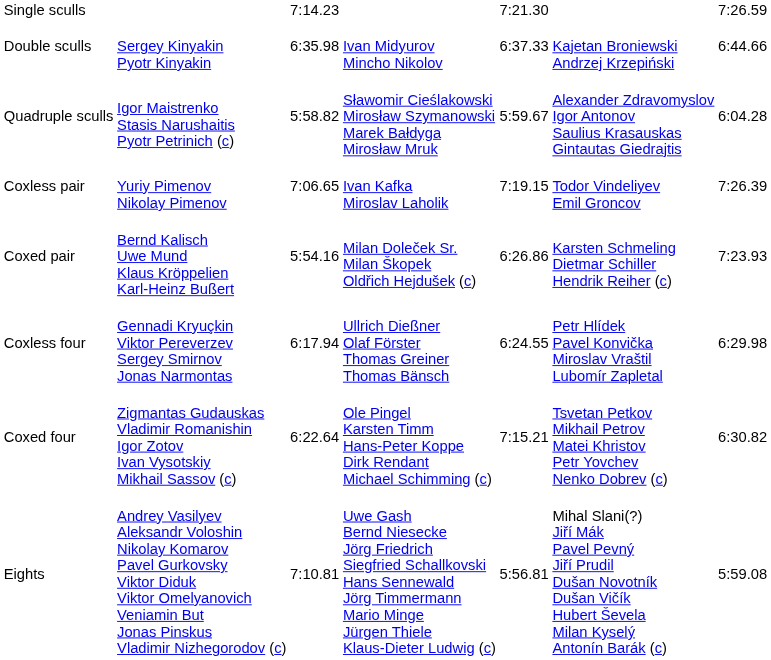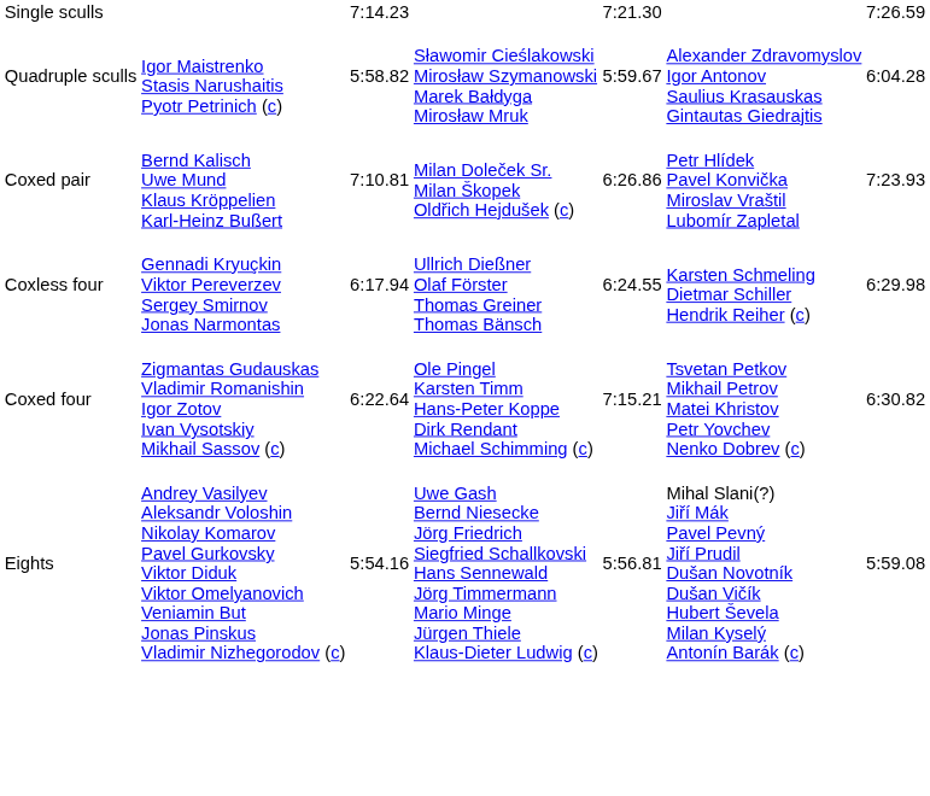 <table>
 <tr>
 <td>Single sculls</td>
 <td></td>
 <td>7:14.23</td>
 <td></td>
 <td>7:21.30</td>
 <td></td>
 <td>7:26.59</td>
 </tr>
 <tr>
-<td>Double sculls</td>
-<td><br><a href='#'>Sergey Kinyakin</a><br><a href='#'>Pyotr Kinyakin</a></td>
-<td>6:35.98</td>
-<td><br><a href='#'>Ivan Midyurov</a><br><a href='#'>Mincho Nikolov</a></td>
-<td>6:37.33</td>
-<td><br><a href='#'>Kajetan Broniewski</a><br><a href='#'>Andrzej Krzepiński</a></td>
-<td>6:44.66</td>
-</tr>
-<tr>
 <td>Quadruple sculls</td>
 <td><br><a href='#'>Igor Maistrenko</a><br><a href='#'>Stasis Narushaitis</a><br><a href='#'>Pyotr Petrinich</a> (<a href='#'>c</a>)</td>
 <td>5:58.82</td>
 <td><br><a href='#'>Sławomir Cieślakowski</a><br><a href='#'>Mirosław Szymanowski</a><br><a href='#'>Marek Bałdyga</a><br><a href='#'>Mirosław Mruk</a></td>
 <td>5:59.67</td>
 <td><br><a href='#'>Alexander Zdravomyslov</a><br><a href='#'>Igor Antonov</a><br><a href='#'>Saulius Krasauskas</a><br><a href='#'>Gintautas Giedrajtis</a></td>
 <td>6:04.28</td>
 </tr>
 <tr>
-<td>Coxless pair</td>
-<td><br><a href='#'>Yuriy Pimenov</a><br><a href='#'>Nikolay Pimenov</a></td>
-<td>7:06.65</td>
-<td><br><a href='#'>Ivan Kafka</a><br><a href='#'>Miroslav Laholik</a></td>
-<td>7:19.15</td>
-<td><br><a href='#'>Todor Vindeliyev</a><br><a href='#'>Emil Groncov</a></td>
-<td>7:26.39</td>
-</tr>
-<tr>
 <td>Coxed pair</td>
 <td><br><a href='#'>Bernd Kalisch</a><br><a href='#'>Uwe Mund</a><br><a href='#'>Klaus Kröppelien</a><br><a href='#'>Karl-Heinz Bußert</a></td>
-<td>5:54.16</td>
+<td>7:10.81</td>
 <td><br><a href='#'>Milan Doleček Sr.</a><br><a href='#'>Milan Škopek</a><br><a href='#'>Oldřich Hejdušek</a> (<a href='#'>c</a>)</td>
 <td>6:26.86</td>
-<td><br><a href='#'>Karsten Schmeling</a><br><a href='#'>Dietmar Schiller</a><br><a href='#'>Hendrik Reiher</a> (<a href='#'>c</a>)</td>
+<td><br><a href='#'>Petr Hlídek</a><br><a href='#'>Pavel Konvička</a><br><a href='#'>Miroslav Vraštil</a><br><a href='#'>Lubomír Zapletal</a></td>
 <td>7:23.93</td>
 </tr>
 <tr>
 <td>Coxless four</td>
 <td><br><a href='#'>Gennadi Kryuçkin</a><br><a href='#'>Viktor Pereverzev</a><br><a href='#'>Sergey Smirnov</a><br><a href='#'>Jonas Narmontas</a></td>
 <td>6:17.94</td>
 <td><br><a href='#'>Ullrich Dießner</a><br><a href='#'>Olaf Förster</a><br><a href='#'>Thomas Greiner</a><br><a href='#'>Thomas Bänsch</a></td>
 <td>6:24.55</td>
-<td><br><a href='#'>Petr Hlídek</a><br><a href='#'>Pavel Konvička</a><br><a href='#'>Miroslav Vraštil</a><br><a href='#'>Lubomír Zapletal</a></td>
+<td><br><a href='#'>Karsten Schmeling</a><br><a href='#'>Dietmar Schiller</a><br><a href='#'>Hendrik Reiher</a> (<a href='#'>c</a>)</td>
 <td>6:29.98</td>
 </tr>
 <tr>
 <td>Coxed four</td>
 <td><br><a href='#'>Zigmantas Gudauskas</a><br><a href='#'>Vladimir Romanishin</a><br><a href='#'>Igor Zotov</a><br><a href='#'>Ivan Vysotskiy</a><br><a href='#'>Mikhail Sassov</a> (<a href='#'>c</a>)</td>
 <td>6:22.64</td>
 <td><br><a href='#'>Ole Pingel</a><br><a href='#'>Karsten Timm</a><br><a href='#'>Hans-Peter Koppe</a><br><a href='#'>Dirk Rendant</a><br><a href='#'>Michael Schimming</a> (<a href='#'>c</a>)</td>
 <td>7:15.21</td>
 <td><br><a href='#'>Tsvetan Petkov</a><br><a href='#'>Mikhail Petrov</a><br><a href='#'>Matei Khristov</a><br><a href='#'>Petr Yovchev</a><br><a href='#'>Nenko Dobrev</a> (<a href='#'>c</a>)</td>
 <td>6:30.82</td>
 </tr>
 <tr>
 <td>Eights</td>
 <td><br><a href='#'>Andrey Vasilyev</a><br><a href='#'>Aleksandr Voloshin</a><br><a href='#'>Nikolay Komarov</a><br><a href='#'>Pavel Gurkovsky</a><br><a href='#'>Viktor Diduk</a><br><a href='#'>Viktor Omelyanovich</a><br><a href='#'>Veniamin But</a><br><a href='#'>Jonas Pinskus</a><br><a href='#'>Vladimir Nizhegorodov</a> (<a href='#'>c</a>)</td>
-<td>7:10.81</td>
+<td>5:54.16</td>
 <td><br><a href='#'>Uwe Gash</a><br><a href='#'>Bernd Niesecke</a><br><a href='#'>Jörg Friedrich</a><br><a href='#'>Siegfried Schallkovski</a><br><a href='#'>Hans Sennewald</a><br><a href='#'>Jörg Timmermann</a><br><a href='#'>Mario Minge</a><br><a href='#'>Jürgen Thiele</a><br><a href='#'>Klaus-Dieter Ludwig</a> (<a href='#'>c</a>)</td>
 <td>5:56.81</td>
 <td><br>Mihal Slani(?)<br><a href='#'>Jiří Mák</a><br><a href='#'>Pavel Pevný</a><br><a href='#'>Jiří Prudil</a><br><a href='#'>Dušan Novotník</a><br><a href='#'>Dušan Vičík</a><br><a href='#'>Hubert Ševela</a><br><a href='#'>Milan Kyselý</a><br><a href='#'>Antonín Barák</a> (<a href='#'>c</a>)</td>
 <td>5:59.08</td>
 </tr>
 </table>
